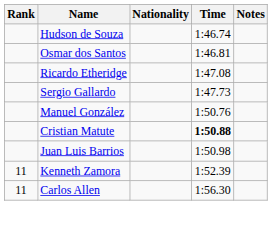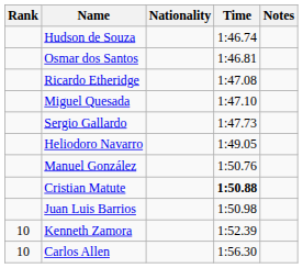 <table class="wikitable sortable" style="text-align:center;font-size:95%">
 <tr>
 <th>Rank</th>
 <th>Name</th>
 <th>Nationality</th>
 <th>Time</th>
 <th>Notes</th>
 </tr>
 <tr>
 <td></td>
 <td align=left><a href='#'>Hudson de Souza</a></td>
 <td align=left></td>
 <td>1:46.74</td>
 <td></td>
 </tr>
 <tr>
 <td></td>
 <td align=left><a href='#'>Osmar dos Santos</a></td>
 <td align=left></td>
 <td>1:46.81</td>
 <td></td>
 </tr>
 <tr>
 <td></td>
 <td align=left><a href='#'>Ricardo Etheridge</a></td>
 <td align=left></td>
 <td>1:47.08</td>
 <td></td>
 </tr>
 <tr>
 <td></td>
+<td align=left><a href='#'>Miguel Quesada</a></td>
+<td align=left></td>
+<td>1:47.10</td>
+<td></td>
+</tr>
+<tr>
+<td></td>
 <td align=left><a href='#'>Sergio Gallardo</a></td>
 <td align=left></td>
 <td>1:47.73</td>
+<td></td>
+</tr>
+<tr>
+<td></td>
+<td align=left><a href='#'>Heliodoro Navarro</a></td>
+<td align=left></td>
+<td>1:49.05</td>
 <td></td>
 </tr>
 <tr>
 <td></td>
 <td align=left><a href='#'>Manuel González</a></td>
 <td align=left></td>
 <td>1:50.76</td>
 <td></td>
 </tr>
 <tr>
 <td></td>
 <td align=left><a href='#'>Cristian Matute</a></td>
 <td align=left></td>
 <td><strong>1:50.88</strong></td>
 <td></td>
 </tr>
 <tr>
 <td></td>
 <td align=left><a href='#'>Juan Luis Barrios</a></td>
 <td align=left></td>
 <td>1:50.98</td>
 <td></td>
 </tr>
 <tr>
-<td>11</td>
+<td>10</td>
 <td align=left><a href='#'>Kenneth Zamora</a></td>
 <td align=left></td>
 <td>1:52.39</td>
 <td></td>
 </tr>
 <tr>
-<td>11</td>
+<td>10</td>
 <td align=left><a href='#'>Carlos Allen</a></td>
 <td align=left></td>
 <td>1:56.30</td>
 <td></td>
 </tr>
 </table>
